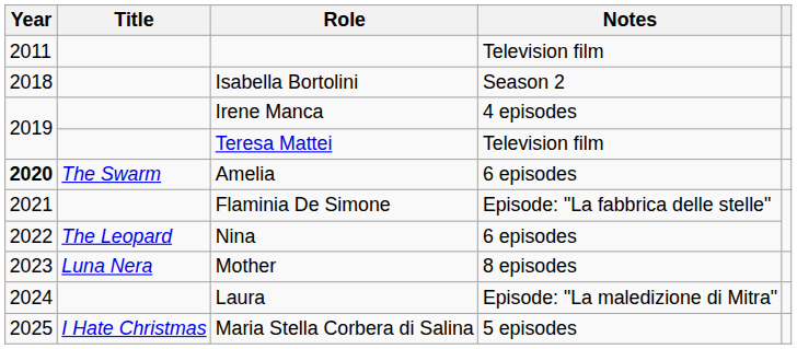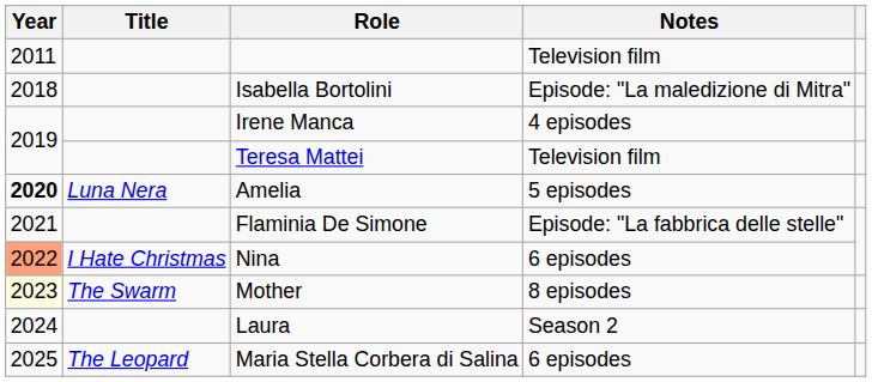 <table class="wikitable sortable">
 <tr>
 <th>Year</th>
 <th>Title</th>
 <th>Role</th>
 <th class="unsortable">Notes</th>
 <th class="unsortable"></th>
 </tr>
 <tr>
 <td>2011</td>
 <td><em></em></td>
 <td></td>
 <td>Television film</td>
 <td></td>
 </tr>
 <tr>
 <td>2018</td>
 <td><em></em></td>
 <td>Isabella Bortolini</td>
-<td>Season 2</td>
+<td>Episode: "La maledizione di Mitra"</td>
 <td></td>
 </tr>
 <tr>
 <td rowspan="2">2019</td>
 <td><em></em></td>
 <td>Irene Manca</td>
 <td>4 episodes</td>
 <td></td>
 </tr>
 <tr>
 <td><em></em></td>
 <td><a href='#'>Teresa Mattei</a></td>
 <td>Television film</td>
 <td></td>
 </tr>
 <tr>
 <td><strong>2020</strong></td>
-<td><em><a href='#'>The Swarm</a></em></td>
+<td><em><a href='#'>Luna Nera</a></em></td>
 <td>Amelia</td>
-<td>6 episodes</td>
+<td>5 episodes</td>
 <td></td>
 </tr>
 <tr>
 <td>2021</td>
 <td><em></em></td>
 <td>Flaminia De Simone</td>
 <td>Episode: "La fabbrica delle stelle"</td>
 <td rowspan="2"></td>
 </tr>
 <tr>
-<td>2022</td>
-<td><em><a href='#'>The Leopard</a></em></td>
+<td style="background: lightsalmon;">2022</td>
+<td><em><a href='#'>I Hate Christmas</a></em></td>
 <td>Nina</td>
 <td>6 episodes</td>
 </tr>
 <tr>
-<td>2023</td>
-<td><em><a href='#'>Luna Nera</a></em></td>
+<td style="background: lightyellow;">2023</td>
+<td><em><a href='#'>The Swarm</a></em></td>
 <td>Mother</td>
 <td>8 episodes</td>
 <td></td>
 </tr>
 <tr>
 <td>2024</td>
 <td><em></em></td>
 <td>Laura</td>
-<td>Episode: "La maledizione di Mitra"</td>
+<td>Season 2</td>
 <td></td>
 </tr>
 <tr>
 <td>2025</td>
-<td><em><a href='#'>I Hate Christmas</a></em></td>
+<td><em><a href='#'>The Leopard</a></em></td>
 <td>Maria Stella Corbera di Salina</td>
-<td>5 episodes</td>
+<td>6 episodes</td>
 <td></td>
 </tr>
 </table>
